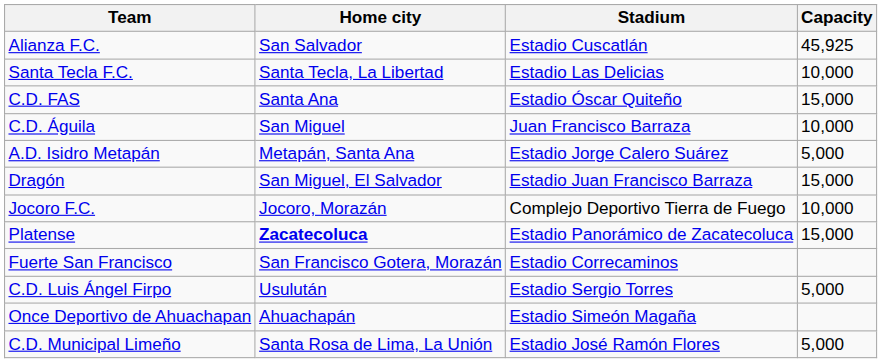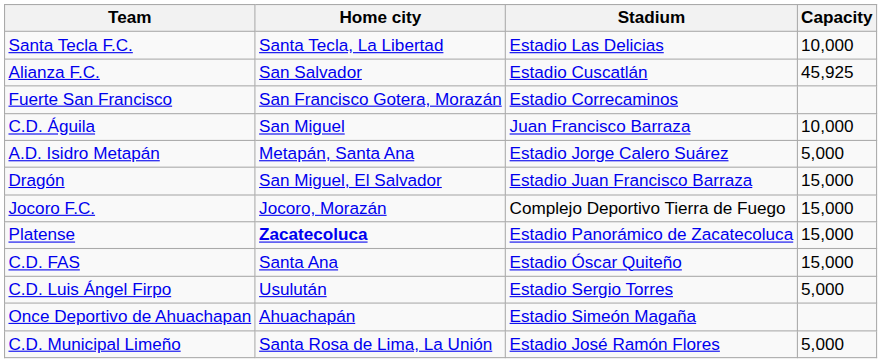 <table class="wikitable sortable">
 <tr>
 <th>Team</th>
 <th>Home city</th>
 <th>Stadium</th>
 <th>Capacity</th>
 </tr>
 <tr>
+<td><a href='#'>Santa Tecla F.C.</a></td>
+<td><a href='#'>Santa Tecla, La Libertad</a></td>
+<td><a href='#'>Estadio Las Delicias</a></td>
+<td>10,000</td>
+</tr>
+<tr>
 <td><a href='#'>Alianza F.C.</a></td>
 <td><a href='#'>San Salvador</a></td>
 <td><a href='#'>Estadio Cuscatlán</a></td>
 <td>45,925</td>
 </tr>
 <tr>
-<td><a href='#'>Santa Tecla F.C.</a></td>
-<td><a href='#'>Santa Tecla, La Libertad</a></td>
-<td><a href='#'>Estadio Las Delicias</a></td>
-<td>10,000</td>
-</tr>
-<tr>
-<td><a href='#'>C.D. FAS</a></td>
-<td><a href='#'>Santa Ana</a></td>
-<td><a href='#'>Estadio Óscar Quiteño</a></td>
-<td>15,000</td>
+<td><a href='#'>Fuerte San Francisco</a></td>
+<td><a href='#'>San Francisco Gotera, Morazán</a></td>
+<td><a href='#'>Estadio Correcaminos</a></td>
+<td></td>
 </tr>
 <tr>
 <td><a href='#'>C.D. Águila</a></td>
 <td><a href='#'>San Miguel</a></td>
 <td><a href='#'>Juan Francisco Barraza</a></td>
 <td>10,000</td>
 </tr>
 <tr>
 <td><a href='#'>A.D. Isidro Metapán</a></td>
 <td><a href='#'>Metapán, Santa Ana</a></td>
 <td><a href='#'>Estadio Jorge Calero Suárez</a></td>
 <td>5,000</td>
 </tr>
 <tr>
 <td><a href='#'>Dragón</a></td>
 <td><a href='#'>San Miguel, El Salvador</a></td>
 <td><a href='#'>Estadio Juan Francisco Barraza</a></td>
 <td>15,000</td>
 </tr>
 <tr>
 <td><a href='#'>Jocoro F.C.</a></td>
 <td><a href='#'>Jocoro, Morazán</a></td>
 <td>Complejo Deportivo Tierra  de Fuego</td>
-<td>10,000</td>
+<td>15,000</td>
 </tr>
 <tr>
 <td><a href='#'>Platense</a></td>
 <td><strong><a href='#'>Zacatecoluca</a></strong></td>
 <td><a href='#'>Estadio Panorámico de Zacatecoluca</a></td>
 <td>15,000</td>
 </tr>
 <tr>
-<td><a href='#'>Fuerte San Francisco</a></td>
-<td><a href='#'>San Francisco Gotera, Morazán</a></td>
-<td><a href='#'>Estadio Correcaminos</a></td>
-<td></td>
+<td><a href='#'>C.D. FAS</a></td>
+<td><a href='#'>Santa Ana</a></td>
+<td><a href='#'>Estadio Óscar Quiteño</a></td>
+<td>15,000</td>
 </tr>
 <tr>
 <td><a href='#'>C.D. Luis Ángel Firpo</a></td>
 <td><a href='#'>Usulután</a></td>
 <td><a href='#'>Estadio Sergio Torres</a></td>
 <td>5,000</td>
 </tr>
 <tr>
 <td><a href='#'>Once Deportivo de Ahuachapan</a></td>
 <td><a href='#'>Ahuachapán</a></td>
 <td><a href='#'>Estadio Simeón Magaña</a></td>
 <td></td>
 </tr>
 <tr>
 <td><a href='#'>C.D. Municipal Limeño</a></td>
 <td><a href='#'>Santa Rosa de Lima, La Unión</a></td>
 <td><a href='#'>Estadio José Ramón Flores</a></td>
 <td>5,000</td>
 </tr>
 </table>
